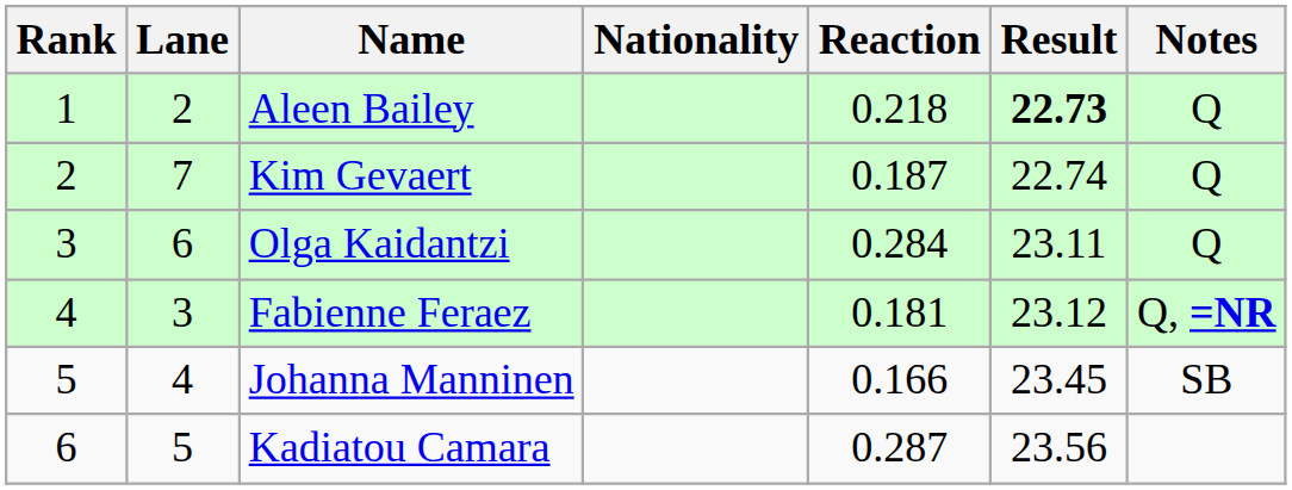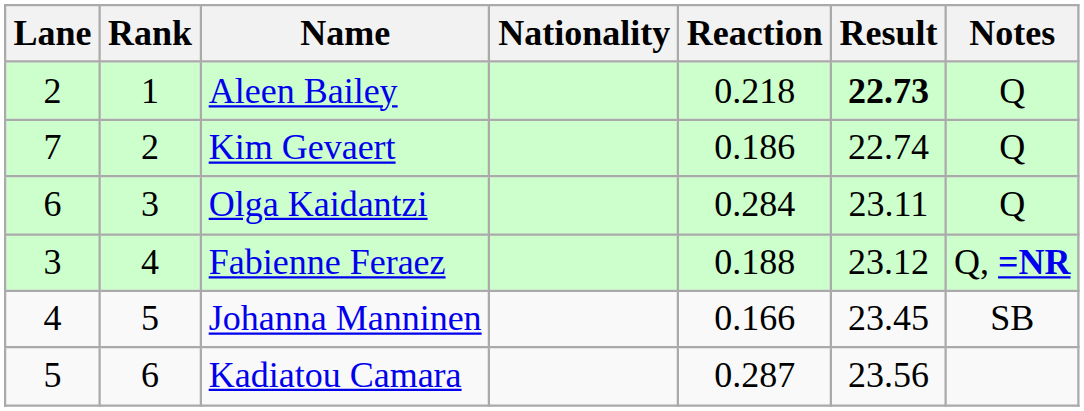 <table class="wikitable sortable" style="text-align:center">
 <tr>
+<th>Lane</th>
 <th>Rank</th>
-<th>Lane</th>
 <th>Name</th>
 <th>Nationality</th>
 <th>Reaction</th>
 <th>Result</th>
 <th>Notes</th>
 </tr>
 <tr bgcolor=ccffcc>
+<td>2</td>
 <td>1</td>
-<td>2</td>
 <td align=left><a href='#'>Aleen Bailey</a></td>
 <td align=left></td>
 <td>0.218</td>
 <td><strong>22.73</strong></td>
 <td>Q</td>
 </tr>
 <tr bgcolor=ccffcc>
+<td>7</td>
 <td>2</td>
-<td>7</td>
 <td align=left><a href='#'>Kim Gevaert</a></td>
 <td align=left></td>
-<td>0.187</td>
+<td>0.186</td>
 <td>22.74</td>
 <td>Q</td>
 </tr>
 <tr bgcolor=ccffcc>
+<td>6</td>
 <td>3</td>
-<td>6</td>
 <td align=left><a href='#'>Olga Kaidantzi</a></td>
 <td align=left></td>
 <td>0.284</td>
 <td>23.11</td>
 <td>Q</td>
 </tr>
 <tr bgcolor=ccffcc>
+<td>3</td>
 <td>4</td>
-<td>3</td>
 <td align=left><a href='#'>Fabienne Feraez</a></td>
 <td align=left></td>
-<td>0.181</td>
+<td>0.188</td>
 <td>23.12</td>
 <td>Q, <strong><a href='#'>=NR</a></strong></td>
 </tr>
 <tr>
+<td>4</td>
 <td>5</td>
-<td>4</td>
 <td align=left><a href='#'>Johanna Manninen</a></td>
 <td align=left></td>
 <td>0.166</td>
 <td>23.45</td>
 <td>SB</td>
 </tr>
 <tr>
+<td>5</td>
 <td>6</td>
-<td>5</td>
 <td align=left><a href='#'>Kadiatou Camara</a></td>
 <td align=left></td>
 <td>0.287</td>
 <td>23.56</td>
 <td></td>
 </tr>
 </table>
